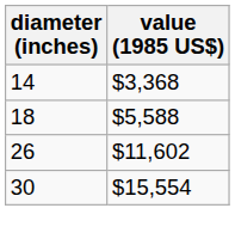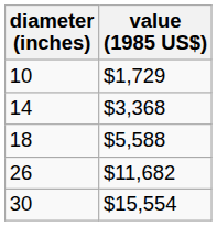 <table class="wikitable">
 <tr>
 <th>diameter<br>(inches)</th>
 <th>value<br>(1985 US$)</th>
+</tr>
+<tr>
+<td>10</td>
+<td>$1,729</td>
 </tr>
 <tr>
 <td>14</td>
 <td>$3,368</td>
 </tr>
 <tr>
 <td>18</td>
 <td>$5,588</td>
 </tr>
 <tr>
 <td>26</td>
-<td>$11,602</td>
+<td>$11,682</td>
 </tr>
 <tr>
 <td>30</td>
 <td>$15,554</td>
 </tr>
 </table>
